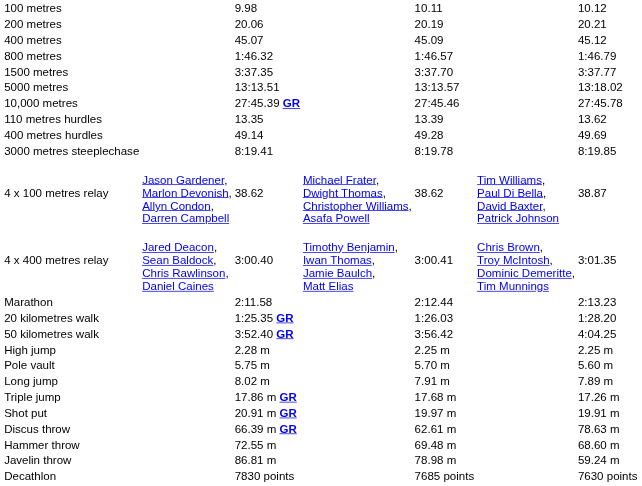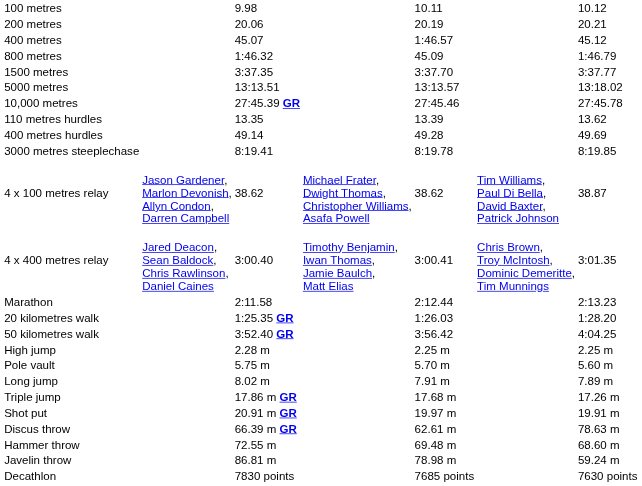 <table>
 <tr>
 <td>100 metres<br></td>
 <td></td>
 <td>9.98</td>
 <td></td>
 <td>10.11</td>
 <td></td>
 <td>10.12</td>
 </tr>
 <tr>
 <td>200 metres<br></td>
 <td></td>
 <td>20.06</td>
 <td></td>
 <td>20.19</td>
 <td></td>
 <td>20.21</td>
 </tr>
 <tr>
 <td>400 metres<br></td>
 <td></td>
 <td>45.07</td>
 <td></td>
-<td>45.09</td>
+<td>1:46.57</td>
 <td></td>
 <td>45.12</td>
 </tr>
 <tr>
 <td>800 metres<br></td>
 <td></td>
 <td>1:46.32</td>
 <td></td>
-<td>1:46.57</td>
+<td>45.09</td>
 <td></td>
 <td>1:46.79</td>
 </tr>
 <tr>
 <td>1500 metres<br></td>
 <td></td>
 <td>3:37.35</td>
 <td></td>
 <td>3:37.70</td>
 <td></td>
 <td>3:37.77</td>
 </tr>
 <tr>
 <td>5000 metres<br></td>
 <td></td>
 <td>13:13.51</td>
 <td></td>
 <td>13:13.57</td>
 <td></td>
 <td>13:18.02</td>
 </tr>
 <tr>
 <td>10,000 metres<br></td>
 <td></td>
 <td>27:45.39 <strong><a href='#'>GR</a></strong></td>
 <td></td>
 <td>27:45.46</td>
 <td></td>
 <td>27:45.78</td>
 </tr>
 <tr>
 <td>110 metres hurdles<br></td>
 <td></td>
 <td>13.35</td>
 <td></td>
 <td>13.39</td>
 <td></td>
 <td>13.62</td>
 </tr>
 <tr>
 <td>400 metres hurdles<br></td>
 <td></td>
 <td>49.14</td>
 <td></td>
 <td>49.28</td>
 <td></td>
 <td>49.69</td>
 </tr>
 <tr>
 <td>3000 metres steeplechase<br></td>
 <td></td>
 <td>8:19.41</td>
 <td></td>
 <td>8:19.78</td>
 <td></td>
 <td>8:19.85</td>
 </tr>
 <tr>
 <td>4 x 100 metres relay<br></td>
 <td><br><a href='#'>Jason Gardener</a>,<br><a href='#'>Marlon Devonish</a>,<br><a href='#'>Allyn Condon</a>,<br><a href='#'>Darren Campbell</a></td>
 <td>38.62</td>
 <td><br><a href='#'>Michael Frater</a>,<br><a href='#'>Dwight Thomas</a>,<br><a href='#'>Christopher Williams</a>,<br><a href='#'>Asafa Powell</a></td>
 <td>38.62</td>
 <td><br><a href='#'>Tim Williams</a>,<br><a href='#'>Paul Di Bella</a>,<br><a href='#'>David Baxter</a>,<br><a href='#'>Patrick Johnson</a></td>
 <td>38.87</td>
 </tr>
 <tr>
 <td>4 x 400 metres relay<br></td>
 <td><br><a href='#'>Jared Deacon</a>,<br><a href='#'>Sean Baldock</a>,<br><a href='#'>Chris Rawlinson</a>,<br><a href='#'>Daniel Caines</a></td>
 <td>3:00.40</td>
 <td><br><a href='#'>Timothy Benjamin</a>,<br><a href='#'>Iwan Thomas</a>,<br><a href='#'>Jamie Baulch</a>,<br><a href='#'>Matt Elias</a></td>
 <td>3:00.41</td>
 <td><br><a href='#'>Chris Brown</a>,<br><a href='#'>Troy McIntosh</a>,<br><a href='#'>Dominic Demeritte</a>,<br><a href='#'>Tim Munnings</a></td>
 <td>3:01.35</td>
 </tr>
 <tr>
 <td>Marathon<br></td>
 <td></td>
 <td>2:11.58</td>
 <td></td>
 <td>2:12.44</td>
 <td></td>
 <td>2:13.23</td>
 </tr>
 <tr>
 <td>20 kilometres walk<br></td>
 <td></td>
 <td>1:25.35 <strong><a href='#'>GR</a></strong></td>
 <td></td>
 <td>1:26.03</td>
 <td></td>
 <td>1:28.20</td>
 </tr>
 <tr>
 <td>50 kilometres walk<br></td>
 <td></td>
 <td>3:52.40 <strong><a href='#'>GR</a></strong></td>
 <td></td>
 <td>3:56.42</td>
 <td></td>
 <td>4:04.25</td>
 </tr>
 <tr>
 <td>High jump<br></td>
 <td></td>
 <td>2.28 m</td>
 <td></td>
 <td>2.25 m</td>
 <td></td>
 <td>2.25 m</td>
 </tr>
 <tr>
 <td>Pole vault<br></td>
 <td></td>
 <td>5.75 m</td>
 <td></td>
 <td>5.70 m</td>
 <td></td>
 <td>5.60 m</td>
 </tr>
 <tr>
 <td>Long jump<br></td>
 <td></td>
 <td>8.02 m</td>
 <td></td>
 <td>7.91 m</td>
 <td></td>
 <td>7.89 m</td>
 </tr>
 <tr>
 <td>Triple jump<br></td>
 <td></td>
 <td>17.86 m <strong><a href='#'>GR</a></strong></td>
 <td></td>
 <td>17.68 m</td>
 <td></td>
 <td>17.26 m</td>
 </tr>
 <tr>
 <td>Shot put<br></td>
 <td></td>
 <td>20.91 m <strong><a href='#'>GR</a></strong></td>
 <td></td>
 <td>19.97 m</td>
 <td></td>
 <td>19.91 m</td>
 </tr>
 <tr>
 <td>Discus throw<br></td>
 <td></td>
 <td>66.39 m <strong><a href='#'>GR</a></strong></td>
 <td></td>
 <td>62.61 m</td>
 <td></td>
 <td>78.63 m</td>
 </tr>
 <tr>
 <td>Hammer throw<br></td>
 <td></td>
 <td>72.55 m</td>
 <td></td>
 <td>69.48 m</td>
 <td></td>
 <td>68.60 m</td>
 </tr>
 <tr>
 <td>Javelin throw<br></td>
 <td></td>
 <td>86.81 m</td>
 <td></td>
 <td>78.98 m</td>
 <td></td>
 <td>59.24 m</td>
 </tr>
 <tr>
 <td>Decathlon<br></td>
 <td></td>
 <td>7830 points</td>
 <td></td>
 <td>7685 points</td>
 <td></td>
 <td>7630 points</td>
 </tr>
 </table>
